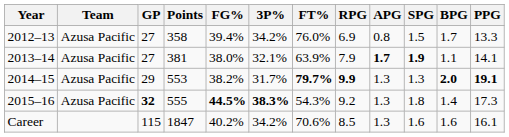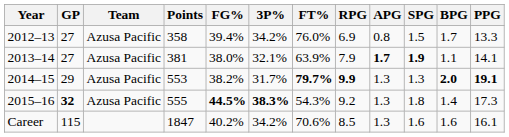 <table class="wikitable">
 <tr>
 <th>Year</th>
+<th>GP</th>
 <th>Team</th>
-<th>GP</th>
 <th>Points</th>
 <th>FG%</th>
 <th>3P%</th>
 <th>FT%</th>
 <th>RPG</th>
 <th>APG</th>
 <th>SPG</th>
 <th>BPG</th>
 <th>PPG</th>
 </tr>
 <tr>
 <td>2012–13</td>
+<td>27</td>
 <td>Azusa Pacific</td>
-<td>27</td>
 <td>358</td>
 <td>39.4%</td>
 <td>34.2%</td>
 <td>76.0%</td>
 <td>6.9</td>
 <td>0.8</td>
 <td>1.5</td>
 <td>1.7</td>
 <td>13.3</td>
 </tr>
 <tr>
 <td>2013–14</td>
+<td>27</td>
 <td>Azusa Pacific</td>
-<td>27</td>
 <td>381</td>
 <td>38.0%</td>
 <td>32.1%</td>
 <td>63.9%</td>
 <td>7.9</td>
 <td><strong>1.7</strong></td>
 <td><strong>1.9</strong></td>
 <td>1.1</td>
 <td>14.1</td>
 </tr>
 <tr>
 <td>2014–15</td>
+<td>29</td>
 <td>Azusa Pacific</td>
-<td>29</td>
 <td>553</td>
 <td>38.2%</td>
 <td>31.7%</td>
 <td><strong>79.7%</strong></td>
 <td><strong>9.9</strong></td>
 <td>1.3</td>
 <td>1.3</td>
 <td><strong>2.0</strong></td>
 <td><strong>19.1</strong></td>
 </tr>
 <tr>
 <td>2015–16</td>
+<td><strong>32</strong></td>
 <td>Azusa Pacific</td>
-<td><strong>32</strong></td>
 <td>555</td>
 <td><strong>44.5%</strong></td>
 <td><strong>38.3%</strong></td>
 <td>54.3%</td>
 <td>9.2</td>
 <td>1.3</td>
 <td>1.8</td>
 <td>1.4</td>
 <td>17.3</td>
 </tr>
 <tr>
 <td>Career</td>
+<td>115</td>
 <td></td>
-<td>115</td>
 <td>1847</td>
 <td>40.2%</td>
 <td>34.2%</td>
 <td>70.6%</td>
 <td>8.5</td>
 <td>1.3</td>
 <td>1.6</td>
 <td>1.6</td>
 <td>16.1</td>
 </tr>
 </table>
